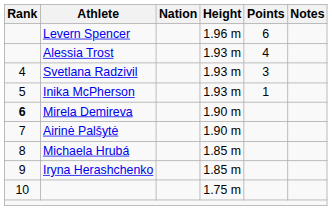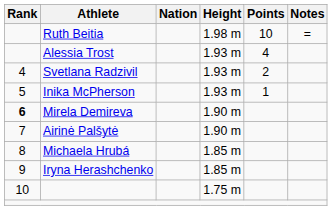 <table class="wikitable mw-datatable sortable" style="text-align:center;">
 <tr>
 <th>Rank</th>
 <th>Athlete</th>
 <th>Nation</th>
 <th>Height</th>
 <th>Points</th>
 <th>Notes</th>
 </tr>
 <tr>
 <td></td>
-<td align=left><a href='#'>Levern Spencer</a></td>
+<td align=left><a href='#'>Ruth Beitia</a></td>
 <td align=left></td>
-<td>1.96 m</td>
-<td>6</td>
-<td></td>
+<td>1.98 m</td>
+<td>10</td>
+<td>=</td>
 </tr>
 <tr>
 <td></td>
 <td align=left><a href='#'>Alessia Trost</a></td>
 <td align=left></td>
 <td>1.93 m</td>
 <td>4</td>
 <td></td>
 </tr>
 <tr>
 <td>4</td>
 <td align=left><a href='#'>Svetlana Radzivil</a></td>
 <td align=left></td>
 <td>1.93 m</td>
-<td>3</td>
+<td>2</td>
 <td></td>
 </tr>
 <tr>
 <td>5</td>
 <td align=left><a href='#'>Inika McPherson</a></td>
 <td align=left></td>
 <td>1.93 m</td>
 <td>1</td>
 <td></td>
 </tr>
 <tr>
 <td><strong>6</strong></td>
 <td align=left><a href='#'>Mirela Demireva</a></td>
 <td align=left></td>
 <td>1.90 m</td>
 <td></td>
 <td></td>
 </tr>
 <tr>
 <td>7</td>
 <td align=left><a href='#'>Airinė Palšytė</a></td>
 <td align=left></td>
 <td>1.90 m</td>
 <td></td>
 <td></td>
 </tr>
 <tr>
 <td>8</td>
 <td align=left><a href='#'>Michaela Hrubá</a></td>
 <td align=left></td>
 <td>1.85 m</td>
 <td></td>
 <td></td>
 </tr>
 <tr>
 <td>9</td>
 <td align=left><a href='#'>Iryna Herashchenko</a></td>
 <td align=left></td>
 <td>1.85 m</td>
 <td></td>
 <td></td>
 </tr>
 <tr>
 <td>10</td>
 <td align=left></td>
 <td align=left></td>
 <td>1.75 m</td>
 <td></td>
 <td></td>
 </tr>
 <tr class="sortbottom">
 <td colspan=6></td>
 </tr>
 </table>
